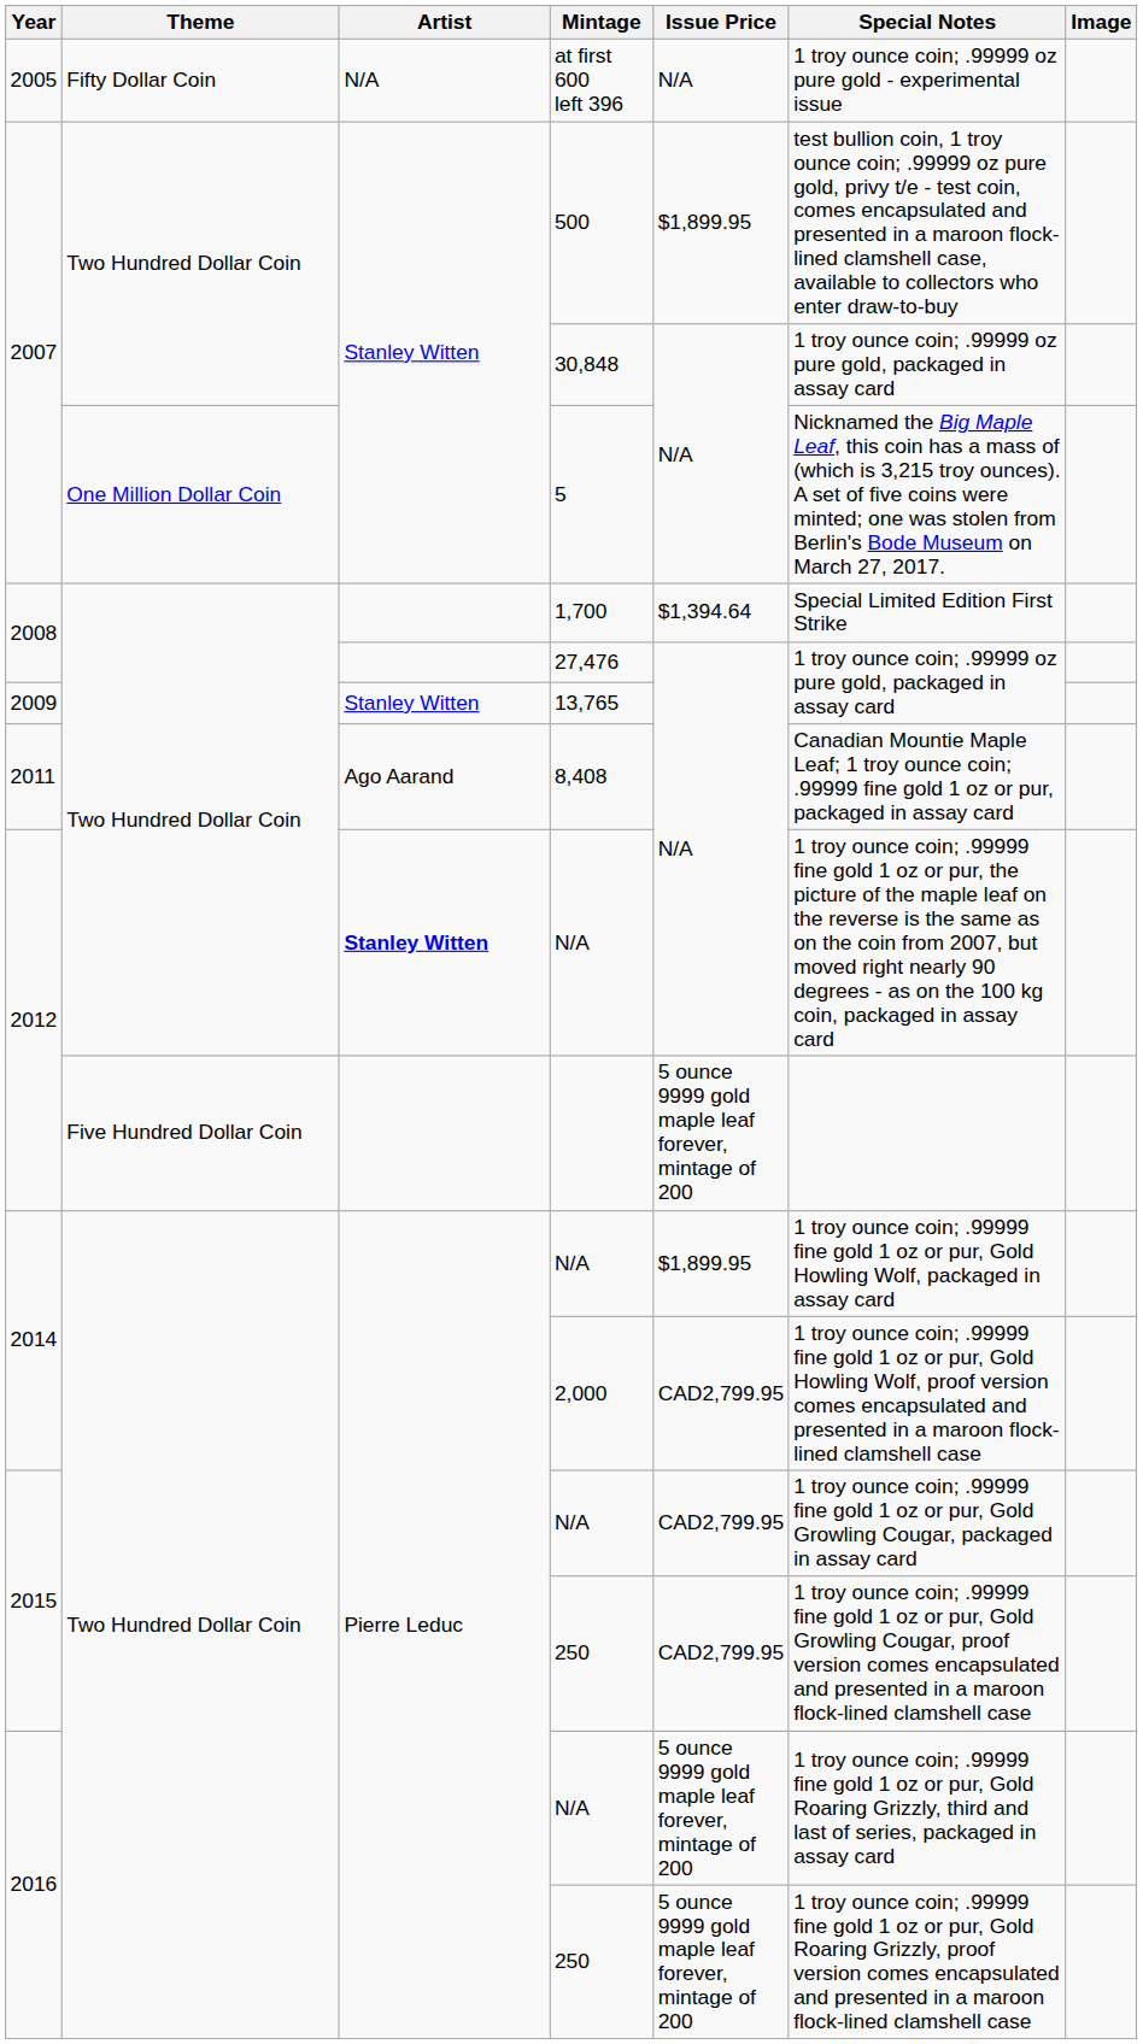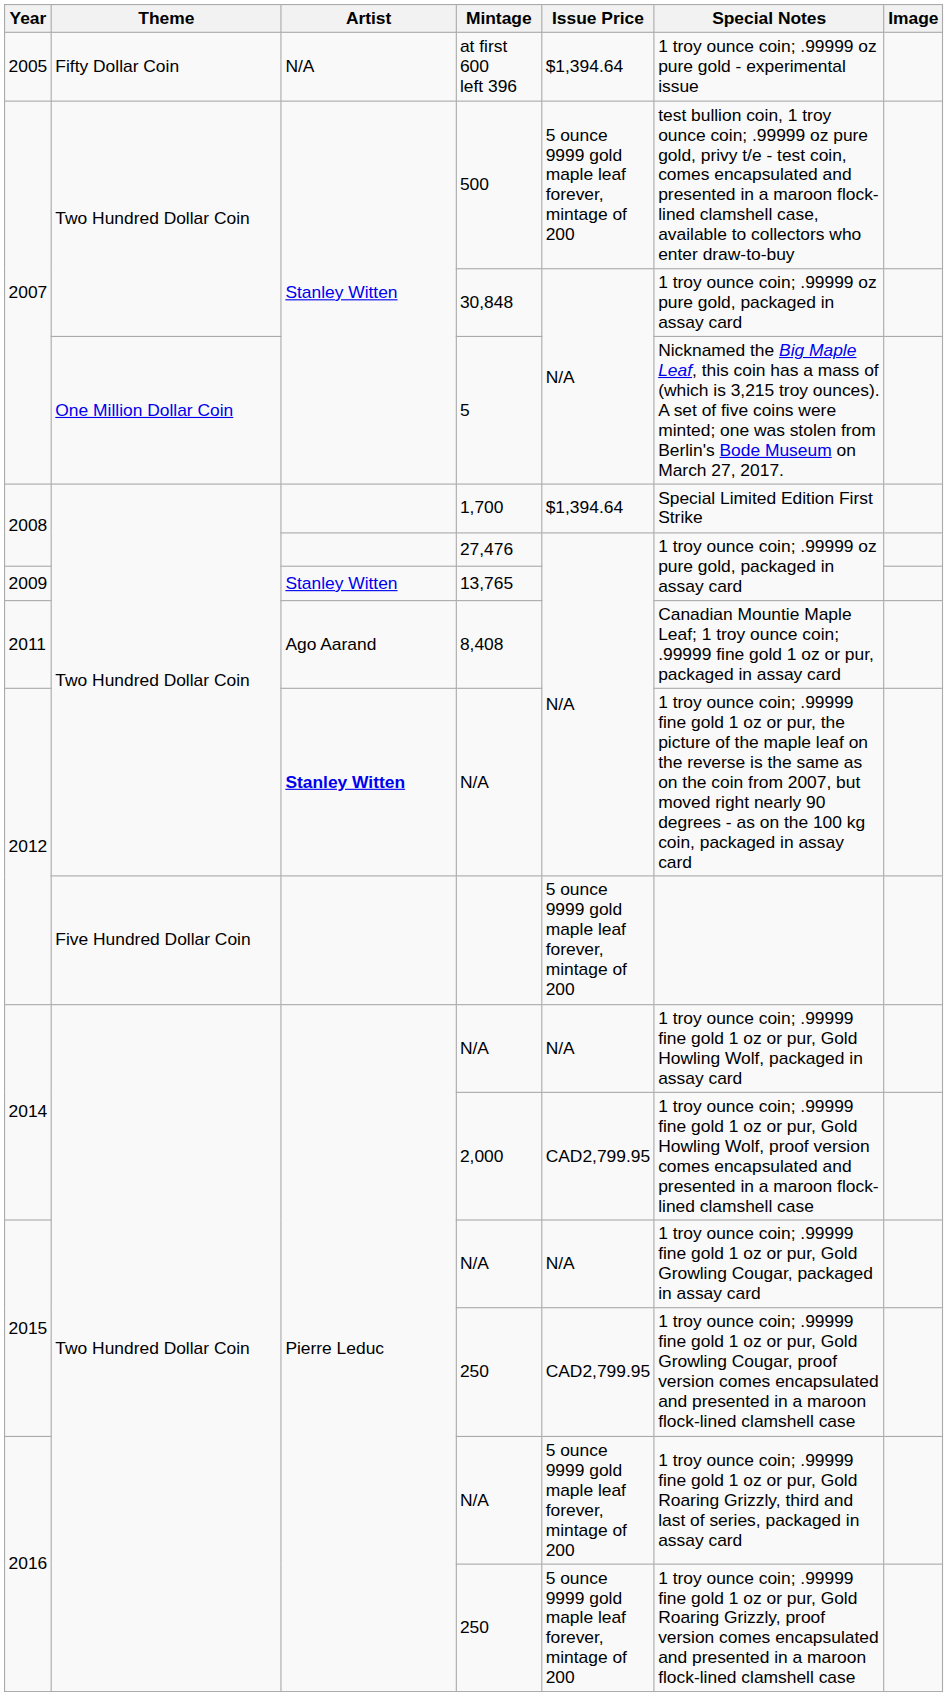 <table class="wikitable" style="font-size:98%;">
 <tr>
 <th>Year</th>
 <th width="200">Theme</th>
 <th width="150">Artist</th>
 <th width="70">Mintage</th>
 <th width="50">Issue Price</th>
 <th width="200">Special Notes</th>
 <th colspan="2">Image</th>
 </tr>
 <tr>
 <td>2005</td>
 <td>Fifty Dollar Coin</td>
 <td>N/A</td>
 <td>at first 600<br>left 396</td>
-<td>N/A</td>
+<td>$1,394.64</td>
 <td>1 troy ounce coin; .99999 oz pure gold - experimental issue</td>
 <td></td>
 </tr>
 <tr>
 <td rowspan="3">2007</td>
 <td rowspan="2">Two Hundred Dollar Coin</td>
 <td rowspan="3"><a href='#'>Stanley Witten</a></td>
 <td>500</td>
-<td>$1,899.95</td>
+<td>5 ounce 9999 gold maple leaf forever, mintage of 200</td>
 <td>test bullion coin, 1 troy ounce coin; .99999 oz pure gold, privy t/e - test coin, comes encapsulated and presented in a maroon flock-lined clamshell case, available to collectors who enter draw-to-buy</td>
 <td></td>
 </tr>
 <tr>
 <td>30,848</td>
 <td rowspan="2">N/A</td>
 <td>1 troy ounce coin; .99999 oz pure gold, packaged in assay card</td>
 <td></td>
 </tr>
 <tr>
 <td><a href='#'>One Million Dollar Coin</a></td>
 <td>5</td>
 <td>Nicknamed the <em><a href='#'>Big Maple Leaf</a></em>, this coin has a mass of  (which is 3,215 troy ounces). A set of five coins were minted; one was stolen from Berlin's <a href='#'>Bode Museum</a> on March 27, 2017.</td>
 <td></td>
 </tr>
 <tr>
 <td rowspan="2">2008</td>
 <td rowspan="5">Two Hundred Dollar Coin</td>
 <td></td>
 <td>1,700</td>
 <td>$1,394.64</td>
 <td>Special Limited Edition First Strike</td>
 <td></td>
 </tr>
 <tr>
 <td></td>
 <td>27,476</td>
 <td rowspan="4">N/A</td>
 <td rowspan="2">1 troy ounce coin; .99999 oz pure gold, packaged in assay card</td>
 <td></td>
 </tr>
 <tr>
 <td>2009</td>
 <td><a href='#'>Stanley Witten</a></td>
 <td>13,765</td>
 <td></td>
 </tr>
 <tr>
 <td>2011</td>
 <td>Ago Aarand</td>
 <td>8,408</td>
 <td>Canadian Mountie Maple Leaf; 1 troy ounce coin; .99999 fine gold 1 oz or pur, packaged in assay card</td>
 <td></td>
 </tr>
 <tr>
 <td rowspan="2">2012</td>
 <td><strong><a href='#'>Stanley Witten</a></strong></td>
 <td>N/A</td>
 <td>1 troy ounce coin; .99999 fine gold 1 oz or pur, the picture of the maple leaf on the reverse is the same as on the coin from 2007, but moved right nearly 90 degrees - as on the 100 kg coin, packaged in assay card</td>
 <td></td>
 </tr>
 <tr>
 <td>Five Hundred Dollar Coin</td>
 <td></td>
 <td></td>
 <td>5 ounce 9999 gold maple leaf forever, mintage of 200</td>
 <td></td>
 </tr>
 <tr>
 <td rowspan="2">2014</td>
 <td rowspan="6">Two Hundred Dollar Coin</td>
 <td rowspan="6">Pierre Leduc</td>
 <td>N/A</td>
-<td>$1,899.95</td>
+<td>N/A</td>
 <td>1 troy ounce coin; .99999 fine gold 1 oz or pur, Gold Howling Wolf, packaged in assay card</td>
 <td></td>
 </tr>
 <tr>
 <td>2,000</td>
 <td>CAD2,799.95</td>
 <td>1 troy ounce coin; .99999 fine gold 1 oz or pur, Gold Howling Wolf, proof version comes encapsulated and presented in a maroon flock-lined clamshell case</td>
 <td></td>
 </tr>
 <tr>
 <td rowspan="2">2015</td>
 <td>N/A</td>
-<td>CAD2,799.95</td>
+<td>N/A</td>
 <td>1 troy ounce coin; .99999 fine gold 1 oz or pur, Gold Growling Cougar, packaged in assay card</td>
 <td></td>
 </tr>
 <tr>
 <td>250</td>
 <td>CAD2,799.95</td>
 <td>1 troy ounce coin; .99999 fine gold 1 oz or pur, Gold Growling Cougar, proof version comes encapsulated and presented in a maroon flock-lined clamshell case</td>
 <td></td>
 </tr>
 <tr>
 <td rowspan="2">2016</td>
 <td>N/A</td>
 <td>5 ounce 9999 gold maple leaf forever, mintage of 200</td>
 <td>1 troy ounce coin; .99999 fine gold 1 oz or pur, Gold Roaring Grizzly, third and last of series, packaged in assay card</td>
 <td></td>
 </tr>
 <tr>
 <td>250</td>
 <td>5 ounce 9999 gold maple leaf forever, mintage of 200</td>
 <td>1 troy ounce coin; .99999 fine gold 1 oz or pur, Gold Roaring Grizzly, proof version comes encapsulated and presented in a maroon flock-lined clamshell case</td>
 <td></td>
 </tr>
 <tr>
 </tr>
 </table>
